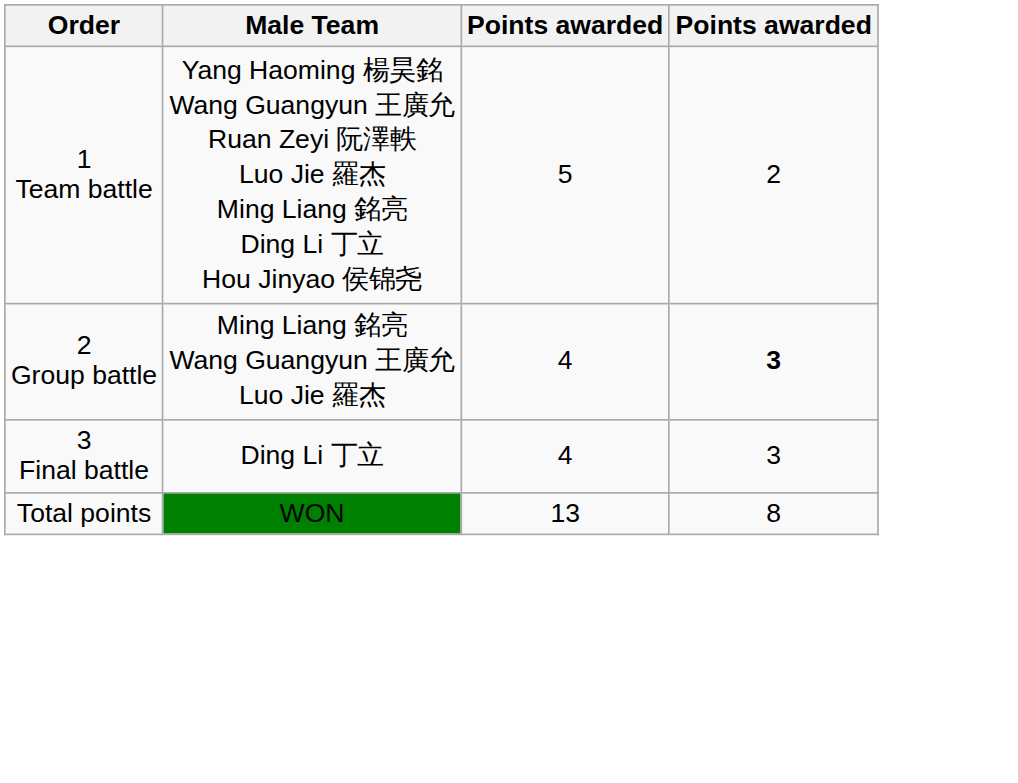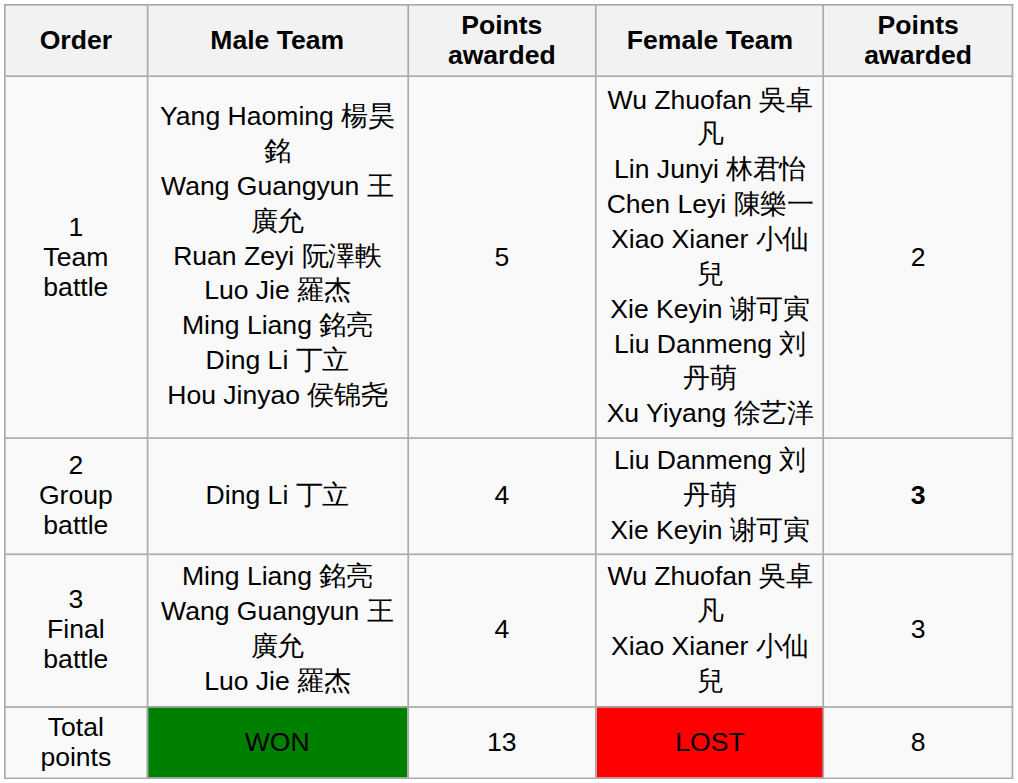 <table class="wikitable" style="text-align:center">
 <tr>
 <th>Order</th>
 <th>Male Team</th>
 <th>Points awarded</th>
+<th>Female Team</th>
 <th>Points awarded</th>
 </tr>
 <tr>
 <td>1 <br> Team battle</td>
 <td>Yang Haoming 楊昊銘 <br>Wang Guangyun 王廣允 <br>Ruan Zeyi 阮澤軼 <br> Luo Jie 羅杰 <br> Ming Liang 銘亮 <br> Ding Li 丁立 <br> Hou Jinyao 侯锦尧</td>
 <td>5</td>
+<td>Wu Zhuofan 吳卓凡 <br> Lin Junyi 林君怡 <br> Chen Leyi 陳樂一 <br> Xiao Xianer 小仙兒 <br> Xie Keyin 谢可寅 <br> Liu Danmeng 刘丹萌 <br> Xu Yiyang 徐艺洋</td>
 <td>2</td>
 </tr>
 <tr>
 <td>2 <br> Group battle</td>
-<td>Ming Liang 銘亮 <br> Wang Guangyun 王廣允 <br> Luo Jie 羅杰</td>
+<td>Ding Li 丁立</td>
 <td>4</td>
+<td>Liu Danmeng 刘丹萌  <br> Xie Keyin 谢可寅</td>
 <td><strong>3</strong></td>
 </tr>
 <tr>
 <td>3 <br> Final battle</td>
-<td>Ding Li 丁立</td>
+<td>Ming Liang 銘亮 <br> Wang Guangyun 王廣允 <br> Luo Jie 羅杰</td>
 <td>4</td>
+<td>Wu Zhuofan 吳卓凡 <br> Xiao Xianer 小仙兒</td>
 <td>3</td>
 </tr>
 <tr>
 <td>Total points</td>
 <td style="background:green; ">WON</td>
 <td>13</td>
+<td style="background:red; ">LOST</td>
 <td>8</td>
 </tr>
 </table>
